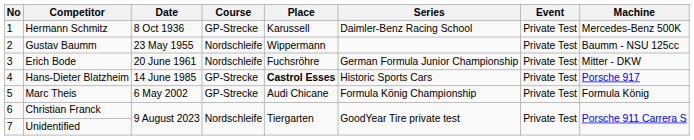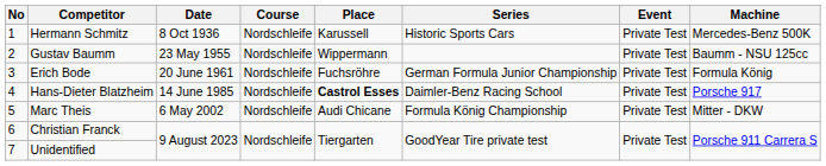 <table class="wikitable" border="1" style="font-size: 85%;">
 <tr>
 <th>No</th>
 <th>Competitor</th>
 <th>Date</th>
 <th>Course</th>
 <th>Place</th>
 <th>Series</th>
 <th>Event</th>
 <th>Machine</th>
 </tr>
 <tr>
 <td>1</td>
 <td>  Hermann Schmitz</td>
 <td>8 Oct 1936</td>
-<td>GP-Strecke</td>
+<td>Nordschleife</td>
 <td>Karussell</td>
-<td>Daimler-Benz Racing School</td>
+<td>Historic Sports Cars</td>
 <td>Private Test</td>
 <td>Mercedes-Benz 500K</td>
 </tr>
 <tr>
 <td>2</td>
 <td> Gustav Baumm</td>
 <td>23 May 1955</td>
 <td>Nordschleife</td>
 <td>Wippermann</td>
 <td></td>
 <td>Private Test</td>
 <td>Baumm - NSU 125cc</td>
 </tr>
 <tr>
 <td>3</td>
 <td> Erich Bode</td>
 <td>20 June 1961</td>
 <td>Nordschleife</td>
 <td>Fuchsröhre</td>
 <td>German Formula Junior Championship</td>
 <td>Private Test</td>
-<td>Mitter - DKW</td>
+<td>Formula König</td>
 </tr>
 <tr>
 <td>4</td>
 <td> Hans-Dieter Blatzheim</td>
 <td>14 June 1985</td>
-<td>GP-Strecke</td>
+<td>Nordschleife</td>
 <td><strong>Castrol Esses</strong></td>
-<td>Historic Sports Cars</td>
+<td>Daimler-Benz Racing School</td>
 <td>Private Test</td>
 <td><a href='#'>Porsche 917</a></td>
 </tr>
 <tr>
 <td>5</td>
 <td> Marc Theis</td>
 <td>6 May 2002</td>
-<td>GP-Strecke</td>
+<td>Nordschleife</td>
 <td>Audi Chicane</td>
 <td>Formula König Championship</td>
 <td>Private Test</td>
-<td>Formula König</td>
+<td>Mitter - DKW</td>
 </tr>
 <tr>
 <td>6</td>
 <td> Christian Franck</td>
 <td rowspan="2">9 August 2023</td>
 <td rowspan="2">Nordschleife</td>
 <td rowspan="2">Tiergarten</td>
 <td rowspan="2">GoodYear Tire private test</td>
 <td rowspan="2">Private Test</td>
 <td rowspan="2"><a href='#'>Porsche 911 Carrera S</a></td>
 </tr>
 <tr>
 <td>7</td>
 <td>Unidentified</td>
 </tr>
 </table>
